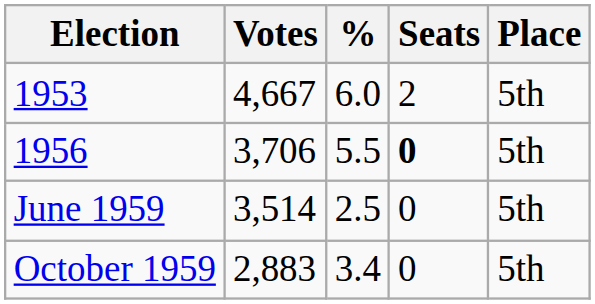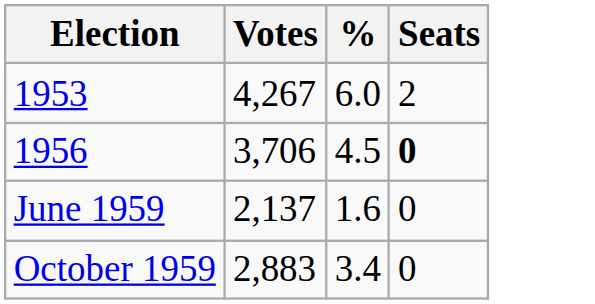 <table class=wikitable>
 <tr>
 <th>Election</th>
 <th>Votes</th>
 <th>%</th>
 <th>Seats</th>
-<th>Place</th>
 </tr>
 <tr>
 <td><a href='#'>1953</a></td>
-<td>4,667 </td>
+<td>4,267 </td>
 <td>6.0 </td>
 <td>2 </td>
-<td>5th </td>
 </tr>
 <tr>
 <td><a href='#'>1956</a></td>
 <td>3,706 </td>
-<td>5.5 </td>
+<td>4.5 </td>
 <td><strong>0 </strong></td>
-<td>5th </td>
 </tr>
 <tr>
 <td><a href='#'>June 1959</a></td>
-<td>3,514 </td>
-<td>2.5 </td>
+<td>2,137 </td>
+<td>1.6 </td>
 <td>0 </td>
-<td>5th </td>
 </tr>
 <tr>
 <td><a href='#'>October 1959</a></td>
 <td>2,883 </td>
 <td>3.4 </td>
 <td>0 </td>
-<td>5th </td>
 </tr>
 </table>
